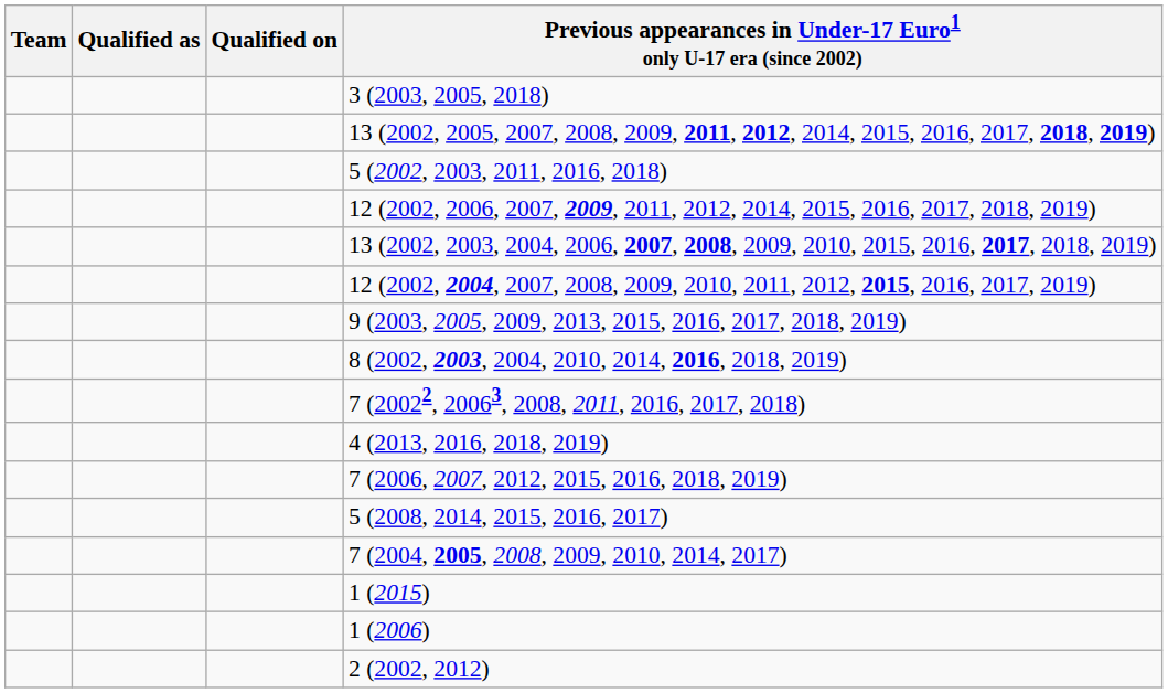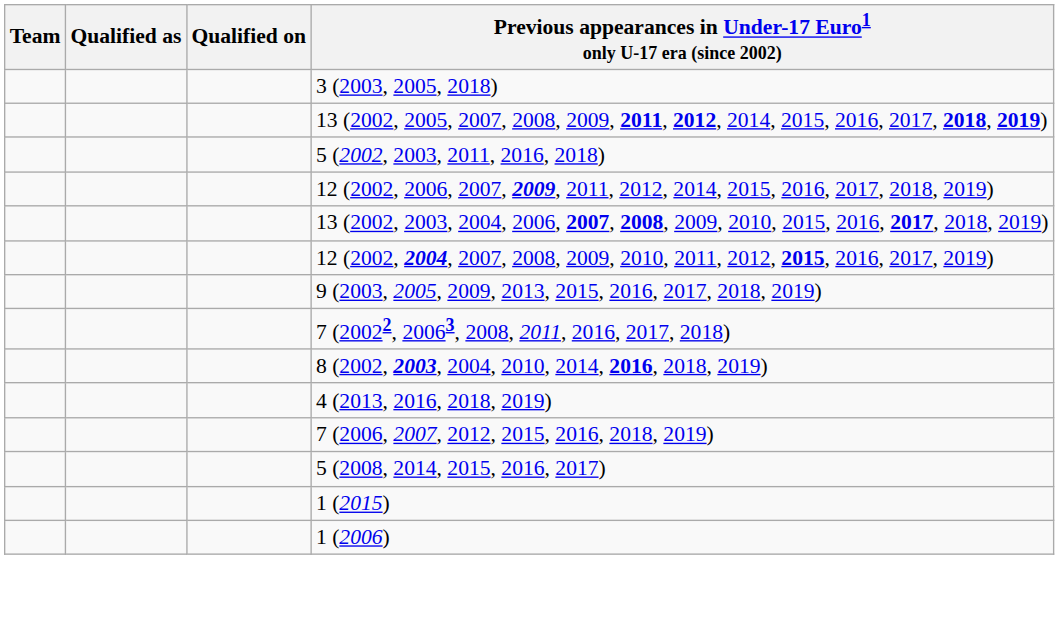 <table class="wikitable sortable">
 <tr>
 <th>Team</th>
 <th>Qualified as</th>
 <th>Qualified on</th>
 <th data-sort-type="number">Previous appearances in <a href='#'>Under-17 Euro</a><sup><a href='#'>1</a></sup><br><small>only U-17 era (since 2002)</small></th>
 </tr>
 <tr>
 <td></td>
 <td></td>
 <td></td>
 <td>3 (<a href='#'>2003</a>, <a href='#'>2005</a>, <a href='#'>2018</a>)</td>
 </tr>
 <tr>
 <td></td>
 <td></td>
 <td></td>
 <td>13 (<a href='#'>2002</a>, <a href='#'>2005</a>, <a href='#'>2007</a>, <a href='#'>2008</a>, <a href='#'>2009</a>, <strong><a href='#'>2011</a></strong>, <strong><a href='#'>2012</a></strong>, <a href='#'>2014</a>, <a href='#'>2015</a>, <a href='#'>2016</a>, <a href='#'>2017</a>, <strong><a href='#'>2018</a></strong>, <strong><a href='#'>2019</a></strong>)</td>
 </tr>
 <tr>
 <td></td>
 <td></td>
 <td></td>
 <td>5 (<em><a href='#'>2002</a></em>, <a href='#'>2003</a>, <a href='#'>2011</a>, <a href='#'>2016</a>, <a href='#'>2018</a>)</td>
 </tr>
 <tr>
 <td></td>
 <td></td>
 <td></td>
 <td>12 (<a href='#'>2002</a>, <a href='#'>2006</a>, <a href='#'>2007</a>, <strong><em><a href='#'>2009</a></em></strong>, <a href='#'>2011</a>, <a href='#'>2012</a>, <a href='#'>2014</a>, <a href='#'>2015</a>, <a href='#'>2016</a>, <a href='#'>2017</a>, <a href='#'>2018</a>, <a href='#'>2019</a>)</td>
 </tr>
 <tr>
 <td></td>
 <td></td>
 <td></td>
 <td>13 (<a href='#'>2002</a>, <a href='#'>2003</a>, <a href='#'>2004</a>, <a href='#'>2006</a>, <strong><a href='#'>2007</a></strong>, <strong><a href='#'>2008</a></strong>, <a href='#'>2009</a>, <a href='#'>2010</a>, <a href='#'>2015</a>, <a href='#'>2016</a>, <strong><a href='#'>2017</a></strong>, <a href='#'>2018</a>, <a href='#'>2019</a>)</td>
 </tr>
 <tr>
 <td></td>
 <td></td>
 <td></td>
 <td>12 (<a href='#'>2002</a>, <strong><em><a href='#'>2004</a></em></strong>, <a href='#'>2007</a>, <a href='#'>2008</a>, <a href='#'>2009</a>, <a href='#'>2010</a>, <a href='#'>2011</a>, <a href='#'>2012</a>, <strong><a href='#'>2015</a></strong>, <a href='#'>2016</a>, <a href='#'>2017</a>, <a href='#'>2019</a>)</td>
 </tr>
 <tr>
 <td></td>
 <td></td>
 <td></td>
 <td>9 (<a href='#'>2003</a>, <em><a href='#'>2005</a></em>, <a href='#'>2009</a>, <a href='#'>2013</a>, <a href='#'>2015</a>, <a href='#'>2016</a>, <a href='#'>2017</a>, <a href='#'>2018</a>, <a href='#'>2019</a>)</td>
 </tr>
 <tr>
 <td></td>
 <td></td>
 <td></td>
-<td>8 (<a href='#'>2002</a>, <strong><em><a href='#'>2003</a></em></strong>, <a href='#'>2004</a>, <a href='#'>2010</a>, <a href='#'>2014</a>, <strong><a href='#'>2016</a></strong>, <a href='#'>2018</a>, <a href='#'>2019</a>)</td>
+<td>7 (<a href='#'>2002</a><sup><strong><a href='#'>2</a></strong></sup>, <a href='#'>2006</a><sup><strong><a href='#'>3</a></strong></sup>, <a href='#'>2008</a>, <em><a href='#'>2011</a></em>, <a href='#'>2016</a>, <a href='#'>2017</a>, <a href='#'>2018</a>)</td>
 </tr>
 <tr>
 <td></td>
 <td></td>
 <td></td>
-<td>7 (<a href='#'>2002</a><sup><strong><a href='#'>2</a></strong></sup>, <a href='#'>2006</a><sup><strong><a href='#'>3</a></strong></sup>, <a href='#'>2008</a>, <em><a href='#'>2011</a></em>, <a href='#'>2016</a>, <a href='#'>2017</a>, <a href='#'>2018</a>)</td>
+<td>8 (<a href='#'>2002</a>, <strong><em><a href='#'>2003</a></em></strong>, <a href='#'>2004</a>, <a href='#'>2010</a>, <a href='#'>2014</a>, <strong><a href='#'>2016</a></strong>, <a href='#'>2018</a>, <a href='#'>2019</a>)</td>
 </tr>
 <tr>
 <td></td>
 <td></td>
 <td></td>
 <td>4 (<a href='#'>2013</a>, <a href='#'>2016</a>, <a href='#'>2018</a>, <a href='#'>2019</a>)</td>
 </tr>
 <tr>
 <td></td>
 <td></td>
 <td></td>
 <td>7 (<a href='#'>2006</a>, <em><a href='#'>2007</a></em>, <a href='#'>2012</a>, <a href='#'>2015</a>, <a href='#'>2016</a>, <a href='#'>2018</a>, <a href='#'>2019</a>)</td>
 </tr>
 <tr>
 <td></td>
 <td></td>
 <td></td>
 <td>5 (<a href='#'>2008</a>, <a href='#'>2014</a>, <a href='#'>2015</a>, <a href='#'>2016</a>, <a href='#'>2017</a>)</td>
 </tr>
 <tr>
 <td></td>
 <td></td>
 <td></td>
-<td>7 (<a href='#'>2004</a>, <strong><a href='#'>2005</a></strong>, <em><a href='#'>2008</a></em>, <a href='#'>2009</a>, <a href='#'>2010</a>, <a href='#'>2014</a>, <a href='#'>2017</a>)</td>
-</tr>
-<tr>
-<td></td>
-<td></td>
-<td></td>
 <td>1 (<em><a href='#'>2015</a></em>)</td>
 </tr>
 <tr>
 <td></td>
 <td></td>
 <td></td>
 <td>1 (<em><a href='#'>2006</a></em>)</td>
 </tr>
-<tr>
-<td></td>
-<td></td>
-<td></td>
-<td>2 (<a href='#'>2002</a>, <a href='#'>2012</a>)</td>
-</tr>
 </table>
